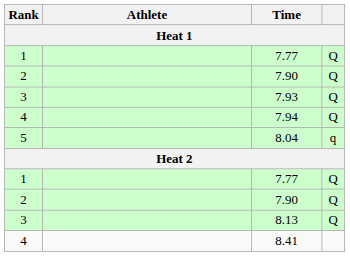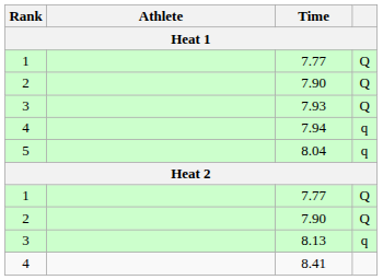 <table class=wikitable style="text-align:center">
 <tr>
 <th width=40>Rank</th>
 <th width=250>Athlete</th>
 <th width=80>Time</th>
 <th width=20></th>
 </tr>
 <tr>
 <th colspan=4>Heat 1</th>
 </tr>
 <tr bgcolor="ccffcc">
 <td>1</td>
 <td align=left></td>
 <td>7.77</td>
 <td>Q</td>
 </tr>
 <tr bgcolor="ccffcc">
 <td>2</td>
 <td align=left></td>
 <td>7.90</td>
 <td>Q</td>
 </tr>
 <tr bgcolor="ccffcc">
 <td>3</td>
 <td align=left></td>
 <td>7.93</td>
 <td>Q</td>
 </tr>
 <tr bgcolor="ccffcc">
 <td>4</td>
 <td align=left></td>
 <td>7.94</td>
-<td>Q</td>
+<td>q</td>
 </tr>
 <tr bgcolor="ccffcc">
 <td>5</td>
 <td align=left></td>
 <td>8.04</td>
 <td>q</td>
 </tr>
 <tr>
 <th colspan=4>Heat 2</th>
 </tr>
 <tr bgcolor="ccffcc">
 <td>1</td>
 <td align=left></td>
 <td>7.77</td>
 <td>Q</td>
 </tr>
 <tr bgcolor="ccffcc">
 <td>2</td>
 <td align=left></td>
 <td>7.90</td>
 <td>Q</td>
 </tr>
 <tr bgcolor="ccffcc">
 <td>3</td>
 <td align=left></td>
 <td>8.13</td>
-<td>Q</td>
+<td>q</td>
 </tr>
 <tr>
 <td>4</td>
 <td align=left></td>
 <td>8.41</td>
 <td></td>
 </tr>
 </table>
